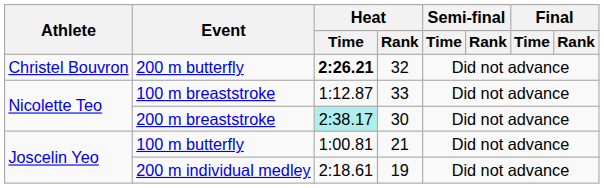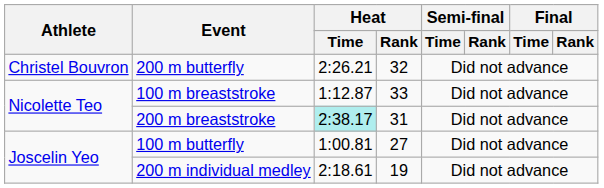 <table class=wikitable style="font-size:90%">
 <tr>
 <th rowspan="2">Athlete</th>
 <th rowspan="2">Event</th>
 <th colspan="2">Heat</th>
 <th colspan="2">Semi-final</th>
 <th colspan="2">Final</th>
 </tr>
 <tr style="font-size:95%">
 <th>Time</th>
 <th>Rank</th>
 <th>Time</th>
 <th>Rank</th>
 <th>Time</th>
 <th>Rank</th>
 </tr>
 <tr align=center>
 <td align=left><a href='#'>Christel Bouvron</a></td>
 <td align=left><a href='#'>200 m butterfly</a></td>
-<td><strong>2:26.21</strong></td>
+<td>2:26.21</td>
 <td>32</td>
 <td colspan=4>Did not advance</td>
 </tr>
 <tr align=center>
 <td align=left rowspan=2><a href='#'>Nicolette Teo</a></td>
 <td align=left><a href='#'>100 m breaststroke</a></td>
 <td>1:12.87</td>
 <td>33</td>
 <td colspan=4>Did not advance</td>
 </tr>
 <tr align=center>
 <td align=left><a href='#'>200 m breaststroke</a></td>
 <td style="background: paleturquoise;">2:38.17</td>
-<td>30</td>
+<td>31</td>
 <td colspan=4>Did not advance</td>
 </tr>
 <tr align=center>
 <td align=left rowspan=2><a href='#'>Joscelin Yeo</a></td>
 <td align=left><a href='#'>100 m butterfly</a></td>
 <td>1:00.81</td>
-<td>21</td>
+<td>27</td>
 <td colspan=4>Did not advance</td>
 </tr>
 <tr align=center>
 <td align=left><a href='#'>200 m individual medley</a></td>
 <td>2:18.61</td>
 <td>19</td>
 <td colspan=4>Did not advance</td>
 </tr>
 </table>
